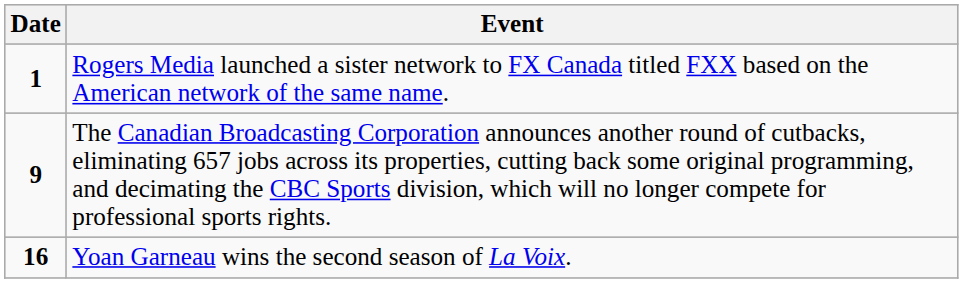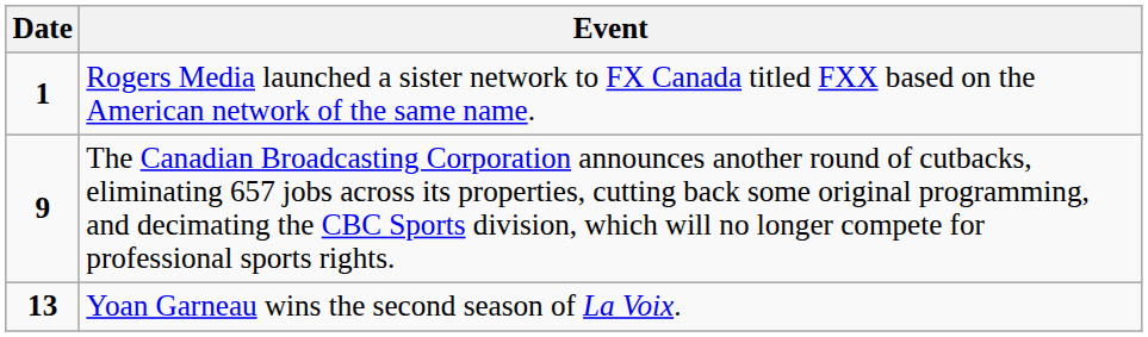 <table class="wikitable">
 <tr>
 <th>Date</th>
 <th>Event</th>
 </tr>
 <tr>
 <td style="text-align:center;"><strong>1</strong></td>
 <td><a href='#'>Rogers Media</a> launched a sister network to <a href='#'>FX Canada</a> titled <a href='#'>FXX</a> based on the <a href='#'>American network of the same name</a>.</td>
 </tr>
 <tr>
 <td style="text-align:center;"><strong>9</strong></td>
 <td>The <a href='#'>Canadian Broadcasting Corporation</a> announces another round of cutbacks, eliminating 657 jobs across its properties, cutting back some original programming, and decimating the <a href='#'>CBC Sports</a> division, which will no longer compete for professional sports rights.</td>
 </tr>
 <tr>
-<td style="text-align:center;"><strong>16</strong></td>
+<td style="text-align:center;"><strong>13</strong></td>
 <td><a href='#'>Yoan Garneau</a> wins the second season of <em><a href='#'>La Voix</a></em>.</td>
 </tr>
 </table>
